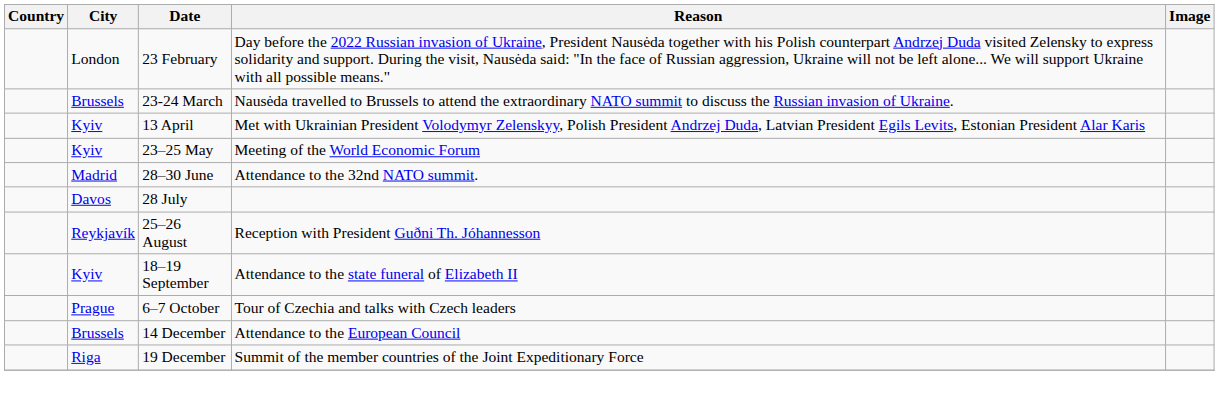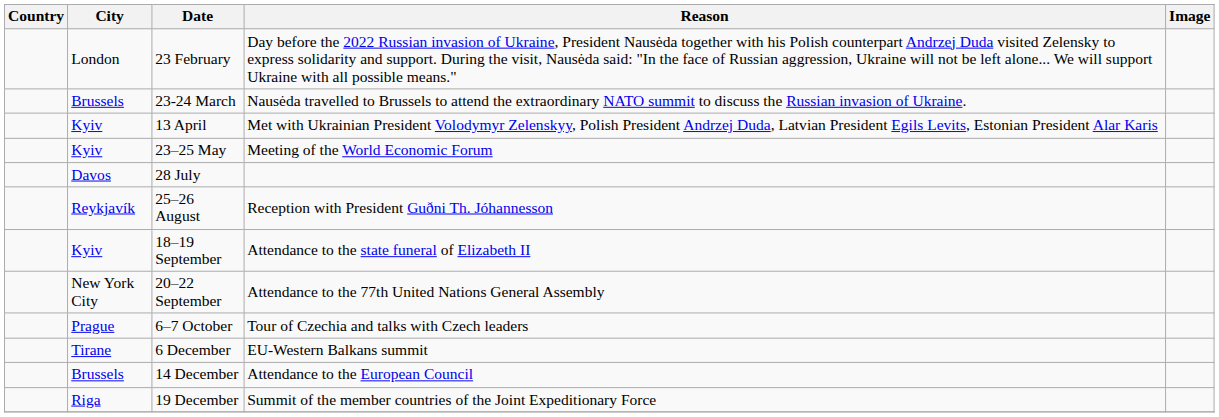 <table class="wikitable sortable">
 <tr>
 <th>Country</th>
 <th>City</th>
 <th>Date</th>
 <th>Reason</th>
 <th>Image</th>
 </tr>
 <tr>
 <td></td>
 <td>London</td>
 <td>23 February</td>
 <td>Day before the <a href='#'>2022 Russian invasion of Ukraine</a>, President Nausėda together with his Polish counterpart <a href='#'>Andrzej Duda</a> visited Zelensky to express solidarity and support. During the visit, Nausėda said: "In the face of Russian aggression, Ukraine will not be left alone... We will support Ukraine with all possible means."</td>
 <td></td>
 </tr>
 <tr>
 <td></td>
 <td><a href='#'>Brussels</a></td>
 <td>23-24 March</td>
 <td>Nausėda travelled to Brussels to attend the extraordinary <a href='#'>NATO summit</a> to discuss the <a href='#'>Russian invasion of Ukraine</a>.</td>
 <td></td>
 </tr>
 <tr>
 <td></td>
 <td><a href='#'>Kyiv</a></td>
 <td>13 April</td>
 <td>Met with Ukrainian President <a href='#'>Volodymyr Zelenskyy</a>, Polish President <a href='#'>Andrzej Duda</a>, Latvian President <a href='#'>Egils Levits</a>, Estonian President <a href='#'>Alar Karis</a></td>
 <td></td>
 </tr>
 <tr>
 <td></td>
 <td><a href='#'>Kyiv</a></td>
 <td>23–25 May</td>
 <td>Meeting of the <a href='#'>World Economic Forum</a></td>
 <td></td>
 </tr>
 <tr>
 <td></td>
-<td><a href='#'>Madrid</a></td>
-<td>28–30 June</td>
-<td>Attendance to the 32nd <a href='#'>NATO summit</a>.</td>
-<td></td>
-</tr>
-<tr>
-<td></td>
 <td><a href='#'>Davos</a></td>
 <td>28 July</td>
 <td></td>
 <td></td>
 </tr>
 <tr>
 <td></td>
 <td><a href='#'>Reykjavík</a></td>
 <td>25–26 August</td>
 <td>Reception with President <a href='#'>Guðni Th. Jóhannesson</a></td>
 <td></td>
 </tr>
 <tr>
 <td></td>
 <td><a href='#'>Kyiv</a></td>
 <td>18–19 September</td>
 <td>Attendance to the <a href='#'>state funeral</a> of <a href='#'>Elizabeth II</a></td>
 <td></td>
 </tr>
 <tr>
 <td></td>
+<td>New York City</td>
+<td>20–22 September</td>
+<td>Attendance to the 77th United Nations General Assembly</td>
+<td></td>
+</tr>
+<tr>
+<td></td>
 <td><a href='#'>Prague</a></td>
 <td>6–7 October</td>
 <td>Tour of Czechia and talks with Czech leaders</td>
+<td></td>
+</tr>
+<tr>
+<td></td>
+<td><a href='#'>Tirane</a></td>
+<td>6 December</td>
+<td>EU-Western Balkans summit</td>
 <td></td>
 </tr>
 <tr>
 <td></td>
 <td><a href='#'>Brussels</a></td>
 <td>14 December</td>
 <td>Attendance to the <a href='#'>European Council</a></td>
 <td></td>
 </tr>
 <tr>
 <td></td>
 <td><a href='#'>Riga</a></td>
 <td>19 December</td>
 <td>Summit of the member countries of the Joint Expeditionary Force</td>
 <td></td>
 </tr>
 <tr>
 </tr>
 </table>
